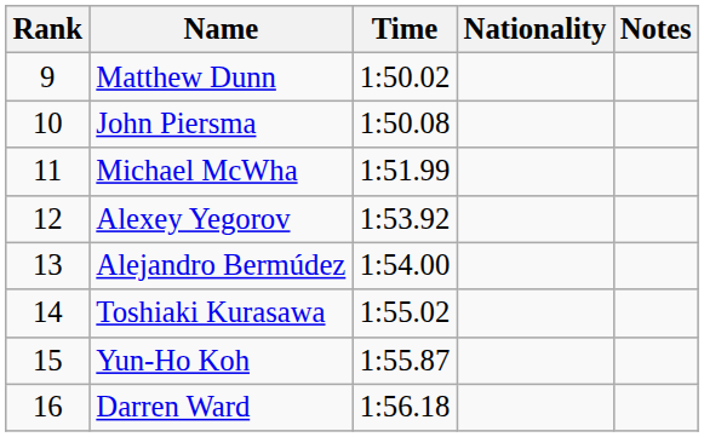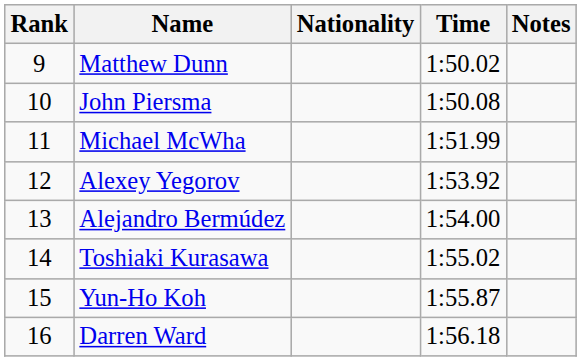 <table class="wikitable sortable" style="text-align:center">
 <tr>
 <th>Rank</th>
 <th>Name</th>
+<th>Nationality</th>
 <th>Time</th>
-<th>Nationality</th>
 <th>Notes</th>
 </tr>
 <tr>
 <td>9</td>
 <td align=left><a href='#'>Matthew Dunn</a></td>
+<td align=left></td>
 <td>1:50.02</td>
-<td align=left></td>
 <td></td>
 </tr>
 <tr>
 <td>10</td>
 <td align=left><a href='#'>John Piersma</a></td>
+<td align=left></td>
 <td>1:50.08</td>
-<td align=left></td>
 <td></td>
 </tr>
 <tr>
 <td>11</td>
 <td align=left><a href='#'>Michael McWha</a></td>
+<td align=left></td>
 <td>1:51.99</td>
-<td align=left></td>
 <td></td>
 </tr>
 <tr>
 <td>12</td>
 <td align=left><a href='#'>Alexey Yegorov</a></td>
+<td align=left></td>
 <td>1:53.92</td>
-<td align=left></td>
 <td></td>
 </tr>
 <tr>
 <td>13</td>
 <td align=left><a href='#'>Alejandro Bermúdez</a></td>
+<td align=left></td>
 <td>1:54.00</td>
-<td align=left></td>
 <td></td>
 </tr>
 <tr>
 <td>14</td>
 <td align=left><a href='#'>Toshiaki Kurasawa</a></td>
+<td align=left></td>
 <td>1:55.02</td>
-<td align=left></td>
 <td></td>
 </tr>
 <tr>
 <td>15</td>
 <td align=left><a href='#'>Yun-Ho Koh</a></td>
+<td align=left></td>
 <td>1:55.87</td>
-<td align=left></td>
 <td></td>
 </tr>
 <tr>
 <td>16</td>
 <td align=left><a href='#'>Darren Ward</a></td>
+<td align=left></td>
 <td>1:56.18</td>
-<td align=left></td>
 <td></td>
 </tr>
 </table>
